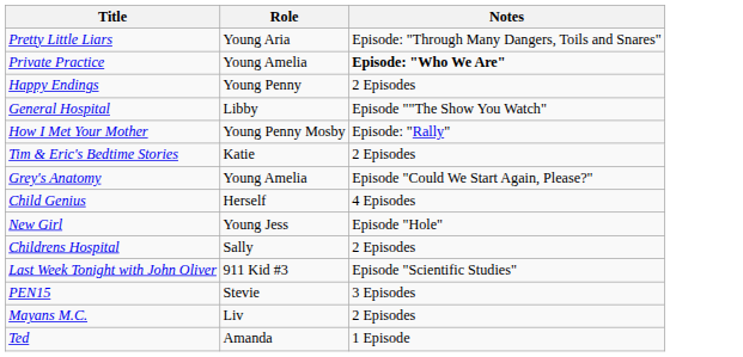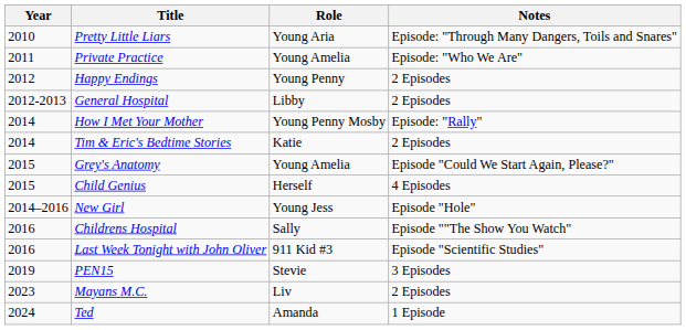 <table class="wikitable sortable">
 <tr>
+<th>Year</th>
 <th>Title</th>
 <th>Role</th>
 <th>Notes</th>
 </tr>
 <tr>
+<td>2010</td>
 <td><em><a href='#'>Pretty Little Liars</a></em></td>
 <td>Young Aria</td>
 <td>Episode: "Through Many Dangers, Toils and Snares"</td>
 </tr>
 <tr>
+<td>2011</td>
 <td><em><a href='#'>Private Practice</a></em></td>
 <td>Young Amelia</td>
-<td><strong>Episode: "Who We Are"</strong></td>
+<td>Episode: "Who We Are"</td>
 </tr>
 <tr>
+<td>2012</td>
 <td><em><a href='#'>Happy Endings</a></em></td>
 <td>Young Penny</td>
 <td>2 Episodes</td>
 </tr>
 <tr>
+<td>2012-2013</td>
 <td><em><a href='#'>General Hospital</a></em></td>
 <td>Libby</td>
-<td>Episode ""The Show You Watch"</td>
+<td>2 Episodes</td>
 </tr>
 <tr>
+<td>2014</td>
 <td><em><a href='#'>How I Met Your Mother</a></em></td>
 <td>Young Penny Mosby</td>
 <td>Episode: "<a href='#'>Rally</a>"</td>
 </tr>
 <tr>
+<td>2014</td>
 <td><em><a href='#'>Tim & Eric's Bedtime Stories</a></em></td>
 <td>Katie</td>
 <td>2 Episodes</td>
 </tr>
 <tr>
+<td>2015</td>
 <td><em><a href='#'>Grey's Anatomy</a></em></td>
 <td>Young Amelia</td>
 <td>Episode "Could We Start Again, Please?"</td>
 </tr>
 <tr>
+<td>2015</td>
 <td><em><a href='#'>Child Genius</a></em></td>
 <td>Herself</td>
 <td>4 Episodes</td>
 </tr>
 <tr>
+<td>2014–2016</td>
 <td><em><a href='#'>New Girl</a></em></td>
 <td>Young Jess</td>
 <td>Episode "Hole"</td>
 </tr>
 <tr>
+<td>2016</td>
 <td><em><a href='#'>Childrens Hospital</a></em></td>
 <td>Sally</td>
-<td>2 Episodes</td>
+<td>Episode ""The Show You Watch"</td>
 </tr>
 <tr>
+<td>2016</td>
 <td><em><a href='#'>Last Week Tonight with John Oliver</a></em></td>
 <td>911 Kid #3</td>
 <td>Episode "Scientific Studies"</td>
 </tr>
 <tr>
+<td>2019</td>
 <td><em><a href='#'>PEN15</a></em></td>
 <td>Stevie</td>
 <td>3 Episodes</td>
 </tr>
 <tr>
+<td>2023</td>
 <td><em><a href='#'>Mayans M.C.</a></em></td>
 <td>Liv</td>
 <td>2 Episodes</td>
 </tr>
 <tr>
+<td>2024</td>
 <td><em><a href='#'>Ted</a></em></td>
 <td>Amanda</td>
 <td>1 Episode</td>
 </tr>
 </table>
